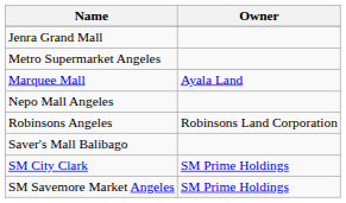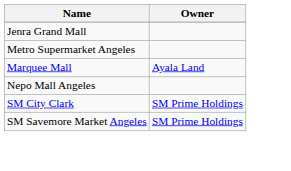 <table class="wikitable sortable">
 <tr>
 <th>Name</th>
 <th>Owner</th>
 </tr>
 <tr>
 </tr>
 <tr>
 <td>Jenra Grand Mall</td>
 <td></td>
 </tr>
 <tr>
 <td>Metro Supermarket Angeles</td>
 <td></td>
 </tr>
 <tr>
 <td><a href='#'>Marquee Mall</a></td>
 <td><a href='#'>Ayala Land</a></td>
 </tr>
 <tr>
 <td>Nepo Mall Angeles</td>
 <td></td>
 </tr>
 <tr>
-<td>Robinsons Angeles</td>
-<td>Robinsons Land Corporation</td>
-</tr>
-<tr>
-<td>Saver's Mall Balibago</td>
-<td></td>
-</tr>
-<tr>
 <td><a href='#'>SM City Clark</a></td>
 <td><a href='#'>SM Prime Holdings</a></td>
 </tr>
 <tr>
 <td>SM Savemore Market <a href='#'>Angeles</a></td>
 <td><a href='#'>SM Prime Holdings</a></td>
 </tr>
 </table>
